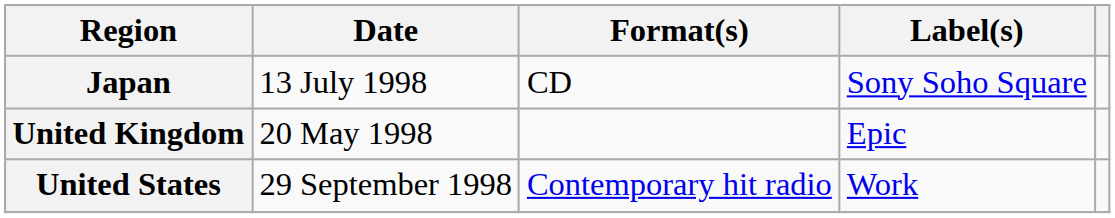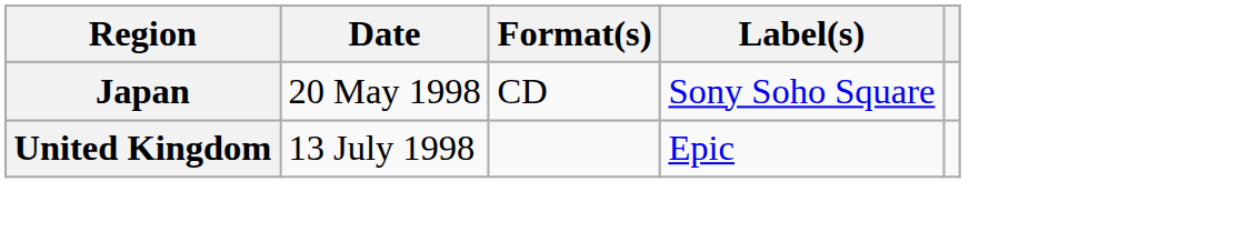 <table class="wikitable plainrowheaders">
 <tr>
 <th scope="col">Region</th>
 <th scope="col">Date</th>
 <th scope="col">Format(s)</th>
 <th scope="col">Label(s)</th>
 <th scope="col"></th>
 </tr>
 <tr>
 <th scope="row">Japan</th>
-<td>13 July 1998</td>
+<td>20 May 1998</td>
 <td>CD</td>
 <td><a href='#'>Sony Soho Square</a></td>
 <td></td>
 </tr>
 <tr>
 <th scope="row">United Kingdom</th>
-<td>20 May 1998</td>
+<td>13 July 1998</td>
 <td></td>
 <td><a href='#'>Epic</a></td>
 <td></td>
 </tr>
-<tr>
-<th scope="row">United States</th>
-<td>29 September 1998</td>
-<td><a href='#'>Contemporary hit radio</a></td>
-<td><a href='#'>Work</a></td>
-<td></td>
-</tr>
 </table>
